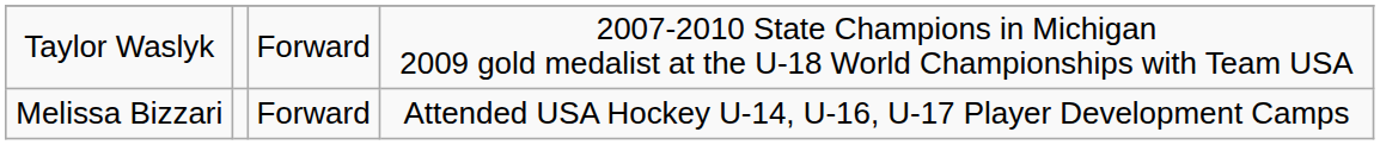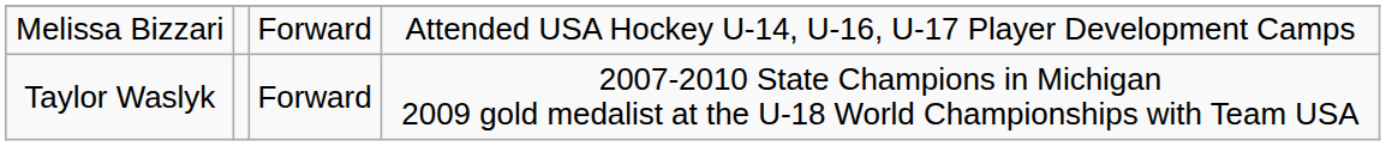 <table class="wikitable" width="80%">
 <tr align="center">
+</tr>
+<tr align="center" bgcolor="">
+<td>Melissa Bizzari</td>
+<td></td>
+<td>Forward</td>
+<td>Attended USA Hockey U-14, U-16, U-17 Player Development Camps</td>
 </tr>
 <tr align="center" bgcolor="">
 <td>Taylor Waslyk</td>
 <td></td>
 <td>Forward</td>
 <td>2007-2010 State Champions in Michigan<br>2009 gold medalist at the U-18 World Championships with Team USA</td>
 </tr>
-<tr align="center" bgcolor="">
-<td>Melissa Bizzari</td>
-<td></td>
-<td>Forward</td>
-<td>Attended USA Hockey U-14, U-16, U-17 Player Development Camps</td>
-</tr>
 </table>
